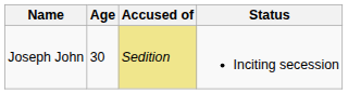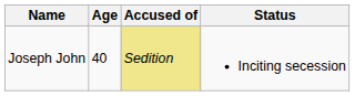 <table class="wikitable">
 <tr>
 <th>Name</th>
 <th>Age</th>
 <th>Accused of</th>
 <th>Status</th>
 </tr>
 <tr>
 <td>Joseph John</td>
-<td>30</td>
+<td>40</td>
 <td style="background: khaki;"><em>Sedition</em></td>
 <td><br><ul><li>Inciting secession</li></ul></td>
 </tr>
 </table>
